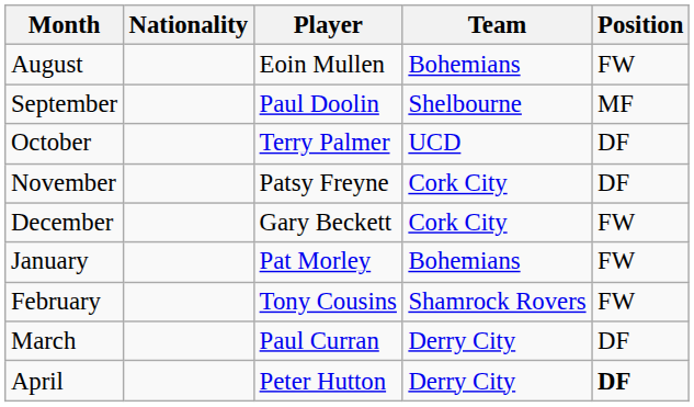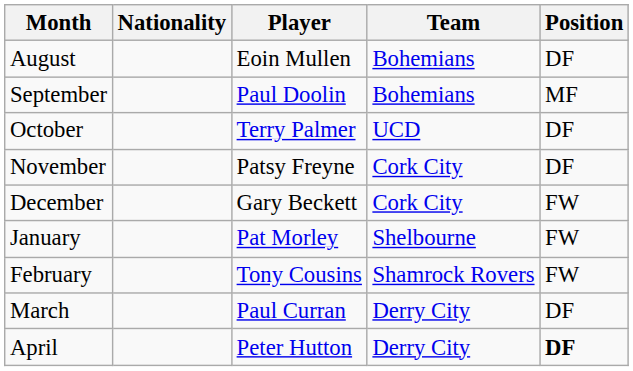 <table class="wikitable sortable">
 <tr>
 <th>Month</th>
 <th>Nationality</th>
 <th>Player</th>
 <th>Team</th>
 <th>Position</th>
 </tr>
 <tr>
 <td>August</td>
 <td></td>
 <td>Eoin Mullen</td>
 <td><a href='#'>Bohemians</a></td>
-<td>FW</td>
+<td>DF</td>
 </tr>
 <tr>
 <td>September</td>
 <td></td>
 <td><a href='#'>Paul Doolin</a></td>
-<td><a href='#'>Shelbourne</a></td>
+<td><a href='#'>Bohemians</a></td>
 <td>MF</td>
 </tr>
 <tr>
 <td>October</td>
 <td></td>
 <td><a href='#'>Terry Palmer</a></td>
 <td><a href='#'>UCD</a></td>
 <td>DF</td>
 </tr>
 <tr>
 <td>November</td>
 <td></td>
 <td>Patsy Freyne</td>
 <td><a href='#'>Cork City</a></td>
 <td>DF</td>
 </tr>
 <tr>
 <td>December</td>
 <td></td>
 <td>Gary Beckett</td>
 <td><a href='#'>Cork City</a></td>
 <td>FW</td>
 </tr>
 <tr>
 <td>January</td>
 <td></td>
 <td><a href='#'>Pat Morley</a></td>
-<td><a href='#'>Bohemians</a></td>
+<td><a href='#'>Shelbourne</a></td>
 <td>FW</td>
 </tr>
 <tr>
 <td>February</td>
 <td></td>
 <td><a href='#'>Tony Cousins</a></td>
 <td><a href='#'>Shamrock Rovers</a></td>
 <td>FW</td>
 </tr>
 <tr>
 <td>March</td>
 <td></td>
 <td><a href='#'>Paul Curran</a></td>
 <td><a href='#'>Derry City</a></td>
 <td>DF</td>
 </tr>
 <tr>
 <td>April</td>
 <td></td>
 <td><a href='#'>Peter Hutton</a></td>
 <td><a href='#'>Derry City</a></td>
 <td><strong>DF</strong></td>
 </tr>
 </table>
